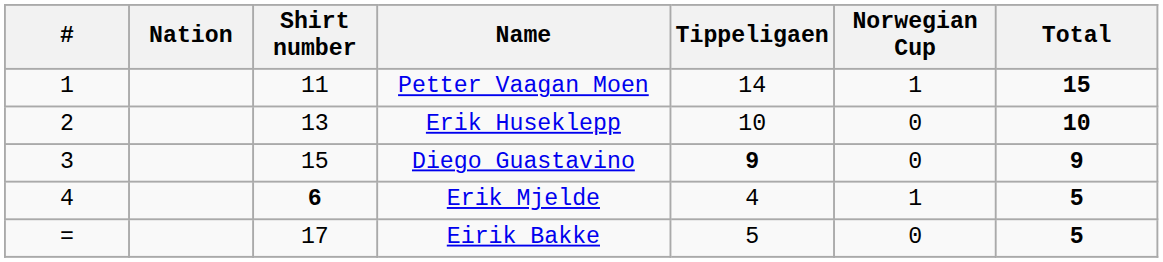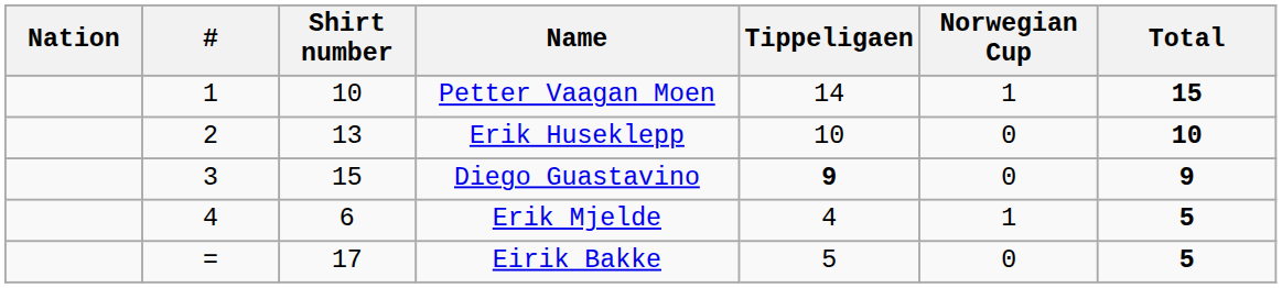 <table class="wikitable" style="font-size: 95%; text-align: center;">
 <tr>
+<th width=60>Nation</th>
 <th width=60>#</th>
-<th width=60>Nation</th>
 <th width=60>Shirt number</th>
 <th width=150>Name</th>
 <th width=80>Tippeligaen</th>
 <th width=80>Norwegian Cup</th>
 <th width=80>Total</th>
 </tr>
 <tr>
+<td></td>
 <td>1</td>
-<td></td>
-<td>11</td>
+<td>10</td>
 <td><a href='#'>Petter Vaagan Moen</a></td>
 <td>14</td>
 <td>1</td>
 <td><strong>15</strong></td>
 </tr>
 <tr>
+<td></td>
 <td>2</td>
-<td></td>
 <td>13</td>
 <td><a href='#'>Erik Huseklepp</a></td>
 <td>10</td>
 <td>0</td>
 <td><strong>10</strong></td>
 </tr>
 <tr>
+<td></td>
 <td>3</td>
-<td></td>
 <td>15</td>
 <td><a href='#'>Diego Guastavino</a></td>
 <td><strong>9</strong></td>
 <td>0</td>
 <td><strong>9</strong></td>
 </tr>
 <tr>
+<td></td>
 <td>4</td>
-<td></td>
-<td><strong>6</strong></td>
+<td>6</td>
 <td><a href='#'>Erik Mjelde</a></td>
 <td>4</td>
 <td>1</td>
 <td><strong>5</strong></td>
 </tr>
 <tr>
+<td></td>
 <td>=</td>
-<td></td>
 <td>17</td>
 <td><a href='#'>Eirik Bakke</a></td>
 <td>5</td>
 <td>0</td>
 <td><strong>5</strong></td>
 </tr>
 </table>
